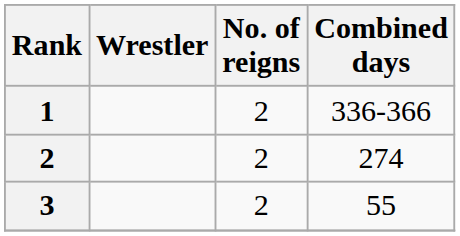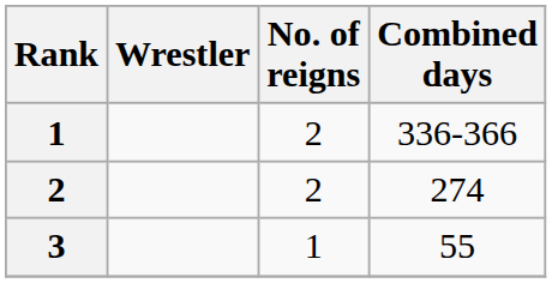 <table class="wikitable sortable" style="text-align: center">
 <tr>
 <th>Rank</th>
 <th>Wrestler</th>
 <th>No. of<br>reigns</th>
 <th>Combined<br>days</th>
 </tr>
 <tr>
 <th>1</th>
 <td></td>
 <td>2</td>
 <td>336-366</td>
 </tr>
 <tr>
 <th>2</th>
 <td></td>
 <td>2</td>
 <td>274</td>
 </tr>
 <tr>
 <th>3</th>
 <td></td>
-<td>2</td>
+<td>1</td>
 <td>55</td>
 </tr>
 <tr>
 </tr>
 </table>
